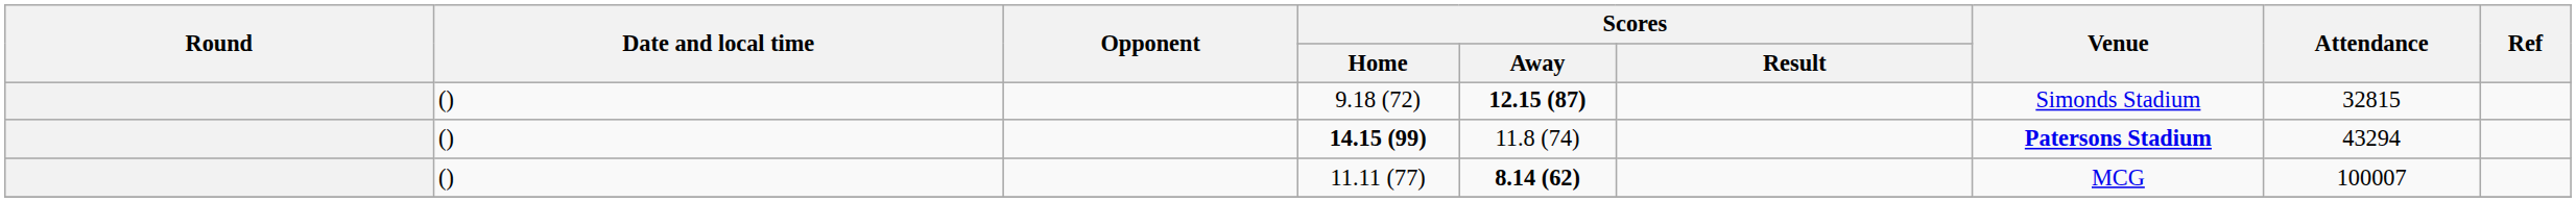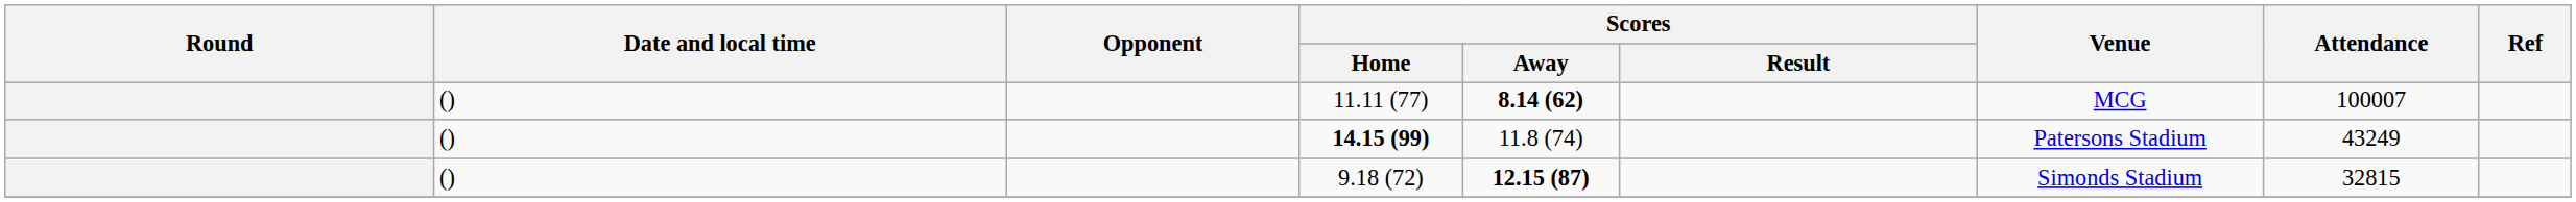 <table class="wikitable plainrowheaders" style="font-size:90%; width:80%; text-align:center;">
 <tr>
 <th scope="col" rowspan="2" width=6%>Round</th>
 <th scope="col" rowspan="2" width=8%>Date and local time</th>
 <th scope="col" rowspan="2" width=4%>Opponent</th>
 <th scope="col" colspan="3" width=9%>Scores</th>
 <th scope="col" rowspan="2" width=4%>Venue</th>
 <th scope="col" rowspan="2" width=2%>Attendance</th>
 <th scope="col" rowspan=2 width=1%>Ref</th>
 </tr>
 <tr>
 <th scope="col"  width=2%>Home</th>
 <th scope="col" width=2%>Away</th>
 <th scope="col" width=5%>Result</th>
 </tr>
 <tr>
 <th scope="row"></th>
 <td align=left> ()</td>
 <td align=left></td>
-<td>9.18 (72)</td>
-<td><strong>12.15 (87)</strong></td>
+<td>11.11 (77)</td>
+<td><strong>8.14 (62)</strong></td>
 <td></td>
-<td><a href='#'>Simonds Stadium</a></td>
-<td>32815</td>
+<td><a href='#'>MCG</a></td>
+<td>100007</td>
 <td></td>
 </tr>
 <tr>
 <th scope="row"></th>
 <td align=left> ()</td>
 <td align=left></td>
 <td><strong>14.15 (99)</strong></td>
 <td>11.8 (74)</td>
 <td></td>
-<td><strong><a href='#'>Patersons Stadium</a></strong></td>
-<td>43294</td>
+<td><a href='#'>Patersons Stadium</a></td>
+<td>43249</td>
 <td></td>
 </tr>
 <tr>
 <th scope="row"></th>
 <td align=left> ()</td>
 <td align=left></td>
-<td>11.11 (77)</td>
-<td><strong>8.14 (62)</strong></td>
+<td>9.18 (72)</td>
+<td><strong>12.15 (87)</strong></td>
 <td></td>
-<td><a href='#'>MCG</a></td>
-<td>100007</td>
+<td><a href='#'>Simonds Stadium</a></td>
+<td>32815</td>
 <td></td>
 </tr>
 <tr>
 </tr>
 </table>
